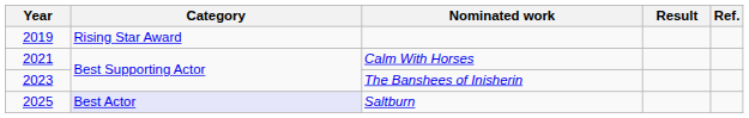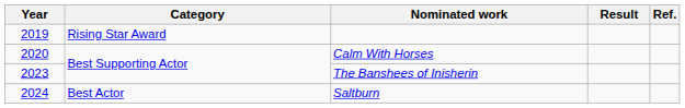 <table class=wikitable>
 <tr>
 <th scope="col" style="width:5em;">Year</th>
 <th scope="col" style="width:26em;">Category</th>
 <th scope="col" style="width:25em;">Nominated work</th>
 <th scope="col" style="width:5em;">Result</th>
 <th>Ref.</th>
 </tr>
 <tr>
 <td style="text-align:center;"><a href='#'>2019</a></td>
 <td><a href='#'>Rising Star Award</a></td>
 <td></td>
 <td></td>
 <td style="text-align:center;"></td>
 </tr>
 <tr>
-<td style="text-align:center;"><a href='#'>2021</a></td>
+<td style="text-align:center;"><a href='#'>2020</a></td>
 <td rowspan="2"><a href='#'>Best Supporting Actor</a></td>
 <td><em><a href='#'>Calm With Horses</a></em></td>
 <td></td>
 <td style="text-align:center;"></td>
 </tr>
 <tr>
 <td style="text-align:center;"><a href='#'>2023</a></td>
 <td><em><a href='#'>The Banshees of Inisherin</a></em></td>
 <td></td>
 <td style="text-align:center;"></td>
 </tr>
 <tr>
-<td style="text-align:center;"><a href='#'>2025</a></td>
-<td rowspan="1" style="background: lavender;"><a href='#'>Best Actor</a></td>
+<td style="text-align:center;"><a href='#'>2024</a></td>
+<td rowspan="1"><a href='#'>Best Actor</a></td>
 <td><em><a href='#'>Saltburn</a></em></td>
 <td></td>
 <td></td>
 </tr>
 </table>
